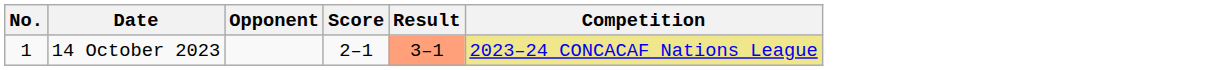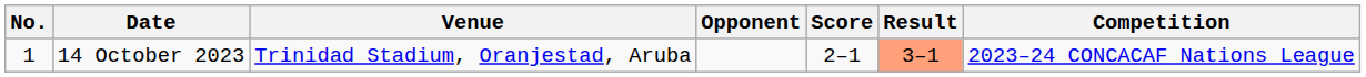 <table class="wikitable sortable">
 <tr>
 <th scope="col">No.</th>
 <th scope="col">Date</th>
+<th scope="col">Venue</th>
 <th scope="col">Opponent</th>
 <th scope="col">Score</th>
 <th scope="col">Result</th>
 <th scope="col">Competition</th>
 </tr>
 <tr>
 <td align="center">1</td>
 <td>14 October 2023</td>
+<td><a href='#'>Trinidad Stadium</a>, <a href='#'>Oranjestad</a>, Aruba</td>
 <td></td>
 <td align="center">2–1</td>
 <td align="center" style="background: lightsalmon;">3–1</td>
-<td style="background: khaki;"><a href='#'>2023–24 CONCACAF Nations League</a></td>
+<td><a href='#'>2023–24 CONCACAF Nations League</a></td>
 </tr>
 </table>
